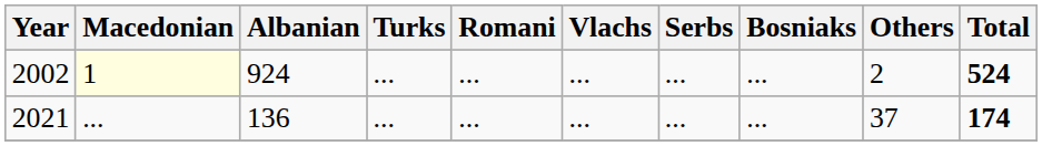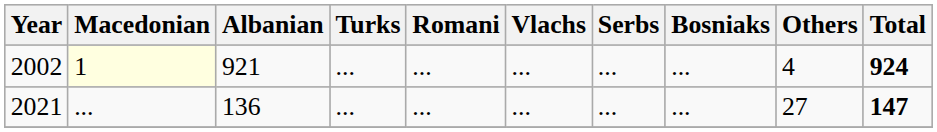 <table class="wikitable">
 <tr>
 <th>Year</th>
 <th>Macedonian</th>
 <th>Albanian</th>
 <th>Turks</th>
 <th>Romani</th>
 <th>Vlachs</th>
 <th>Serbs</th>
 <th>Bosniaks</th>
 <th><abbr>Others</abbr></th>
 <th>Total</th>
 </tr>
 <tr>
 <td>2002</td>
 <td style="background: lightyellow;">1</td>
-<td>924</td>
+<td>921</td>
 <td>...</td>
 <td>...</td>
 <td>...</td>
 <td>...</td>
 <td>...</td>
-<td>2</td>
-<td><strong>524</strong></td>
+<td>4</td>
+<td><strong>924</strong></td>
 </tr>
 <tr>
 <td>2021</td>
 <td>...</td>
 <td>136</td>
 <td>...</td>
 <td>...</td>
 <td>...</td>
 <td>...</td>
 <td>...</td>
-<td>37</td>
-<td><strong>174</strong></td>
+<td>27</td>
+<td><strong>147</strong></td>
 </tr>
 <tr>
 </tr>
 </table>
